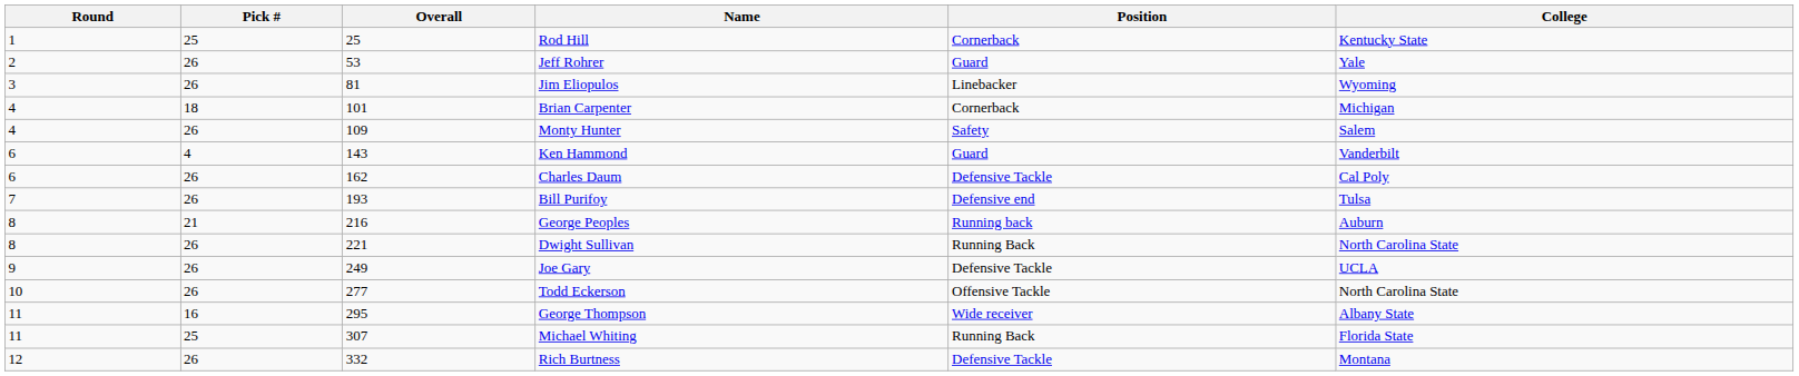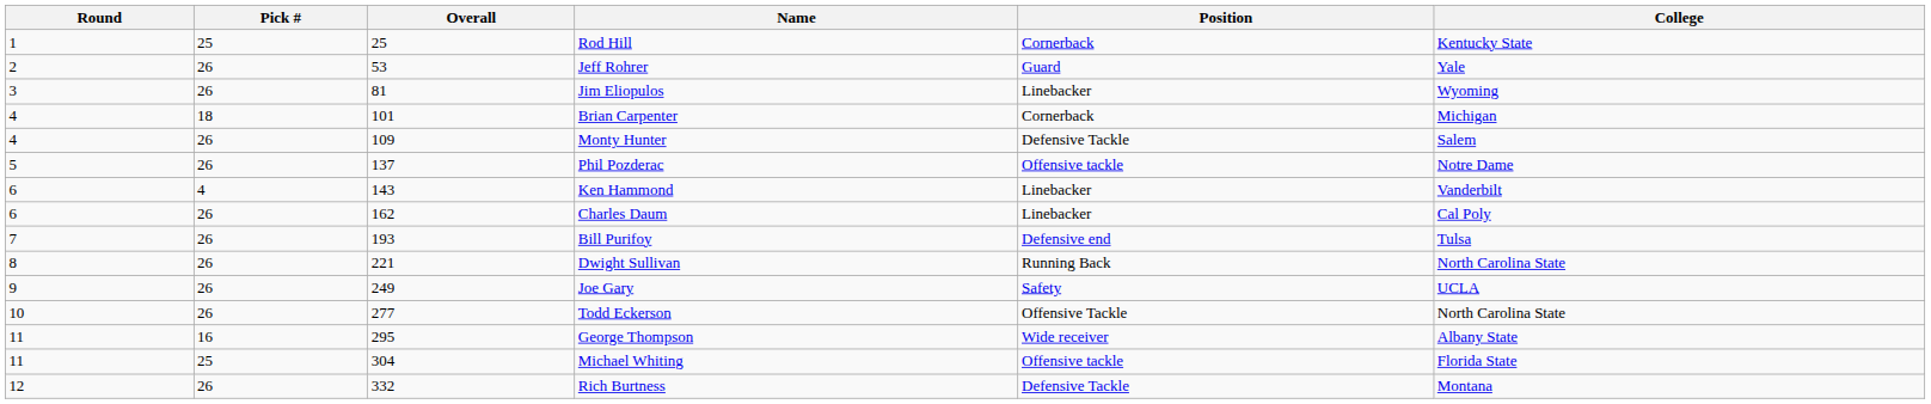 <table class="wikitable sortable sortable" style="width: 100%">
 <tr>
 <th>Round</th>
 <th>Pick #</th>
 <th>Overall</th>
 <th>Name</th>
 <th>Position</th>
 <th>College</th>
 </tr>
 <tr>
 <td>1</td>
 <td>25</td>
 <td>25</td>
 <td><a href='#'>Rod Hill</a></td>
 <td><a href='#'>Cornerback</a></td>
 <td><a href='#'>Kentucky State</a></td>
 </tr>
 <tr>
 <td>2</td>
 <td>26</td>
 <td>53</td>
 <td><a href='#'>Jeff Rohrer</a></td>
 <td><a href='#'>Guard</a></td>
 <td><a href='#'>Yale</a></td>
 </tr>
 <tr>
 <td>3</td>
 <td>26</td>
 <td>81</td>
 <td><a href='#'>Jim Eliopulos</a></td>
 <td>Linebacker</td>
 <td><a href='#'>Wyoming</a></td>
 </tr>
 <tr>
 <td>4</td>
 <td>18</td>
 <td>101</td>
 <td><a href='#'>Brian Carpenter</a></td>
 <td>Cornerback</td>
 <td><a href='#'>Michigan</a></td>
 </tr>
 <tr>
 <td>4</td>
 <td>26</td>
 <td>109</td>
 <td><a href='#'>Monty Hunter</a></td>
-<td><a href='#'>Safety</a></td>
+<td>Defensive Tackle</td>
 <td><a href='#'>Salem</a></td>
+</tr>
+<tr>
+<td>5</td>
+<td>26</td>
+<td>137</td>
+<td><a href='#'>Phil Pozderac</a></td>
+<td><a href='#'>Offensive tackle</a></td>
+<td><a href='#'>Notre Dame</a></td>
 </tr>
 <tr>
 <td>6</td>
 <td>4</td>
 <td>143</td>
 <td><a href='#'>Ken Hammond</a></td>
-<td><a href='#'>Guard</a></td>
+<td>Linebacker</td>
 <td><a href='#'>Vanderbilt</a></td>
 </tr>
 <tr>
 <td>6</td>
 <td>26</td>
 <td>162</td>
 <td><a href='#'>Charles Daum</a></td>
-<td><a href='#'>Defensive Tackle</a></td>
+<td>Linebacker</td>
 <td><a href='#'>Cal Poly</a></td>
 </tr>
 <tr>
 <td>7</td>
 <td>26</td>
 <td>193</td>
 <td><a href='#'>Bill Purifoy</a></td>
 <td><a href='#'>Defensive end</a></td>
 <td><a href='#'>Tulsa</a></td>
-</tr>
-<tr>
-<td>8</td>
-<td>21</td>
-<td>216</td>
-<td><a href='#'>George Peoples</a></td>
-<td><a href='#'>Running back</a></td>
-<td><a href='#'>Auburn</a></td>
 </tr>
 <tr>
 <td>8</td>
 <td>26</td>
 <td>221</td>
 <td><a href='#'>Dwight Sullivan</a></td>
 <td>Running Back</td>
 <td><a href='#'>North Carolina State</a></td>
 </tr>
 <tr>
 <td>9</td>
 <td>26</td>
 <td>249</td>
 <td><a href='#'>Joe Gary</a></td>
-<td>Defensive Tackle</td>
+<td><a href='#'>Safety</a></td>
 <td><a href='#'>UCLA</a></td>
 </tr>
 <tr>
 <td>10</td>
 <td>26</td>
 <td>277</td>
 <td><a href='#'>Todd Eckerson</a></td>
 <td>Offensive Tackle</td>
 <td>North Carolina State</td>
 </tr>
 <tr>
 <td>11</td>
 <td>16</td>
 <td>295</td>
 <td><a href='#'>George Thompson</a></td>
 <td><a href='#'>Wide receiver</a></td>
 <td><a href='#'>Albany State</a></td>
 </tr>
 <tr>
 <td>11</td>
 <td>25</td>
-<td>307</td>
+<td>304</td>
 <td><a href='#'>Michael Whiting</a></td>
-<td>Running Back</td>
+<td><a href='#'>Offensive tackle</a></td>
 <td><a href='#'>Florida State</a></td>
 </tr>
 <tr>
 <td>12</td>
 <td>26</td>
 <td>332</td>
 <td><a href='#'>Rich Burtness</a></td>
 <td><a href='#'>Defensive Tackle</a></td>
 <td><a href='#'>Montana</a></td>
 </tr>
 </table>
